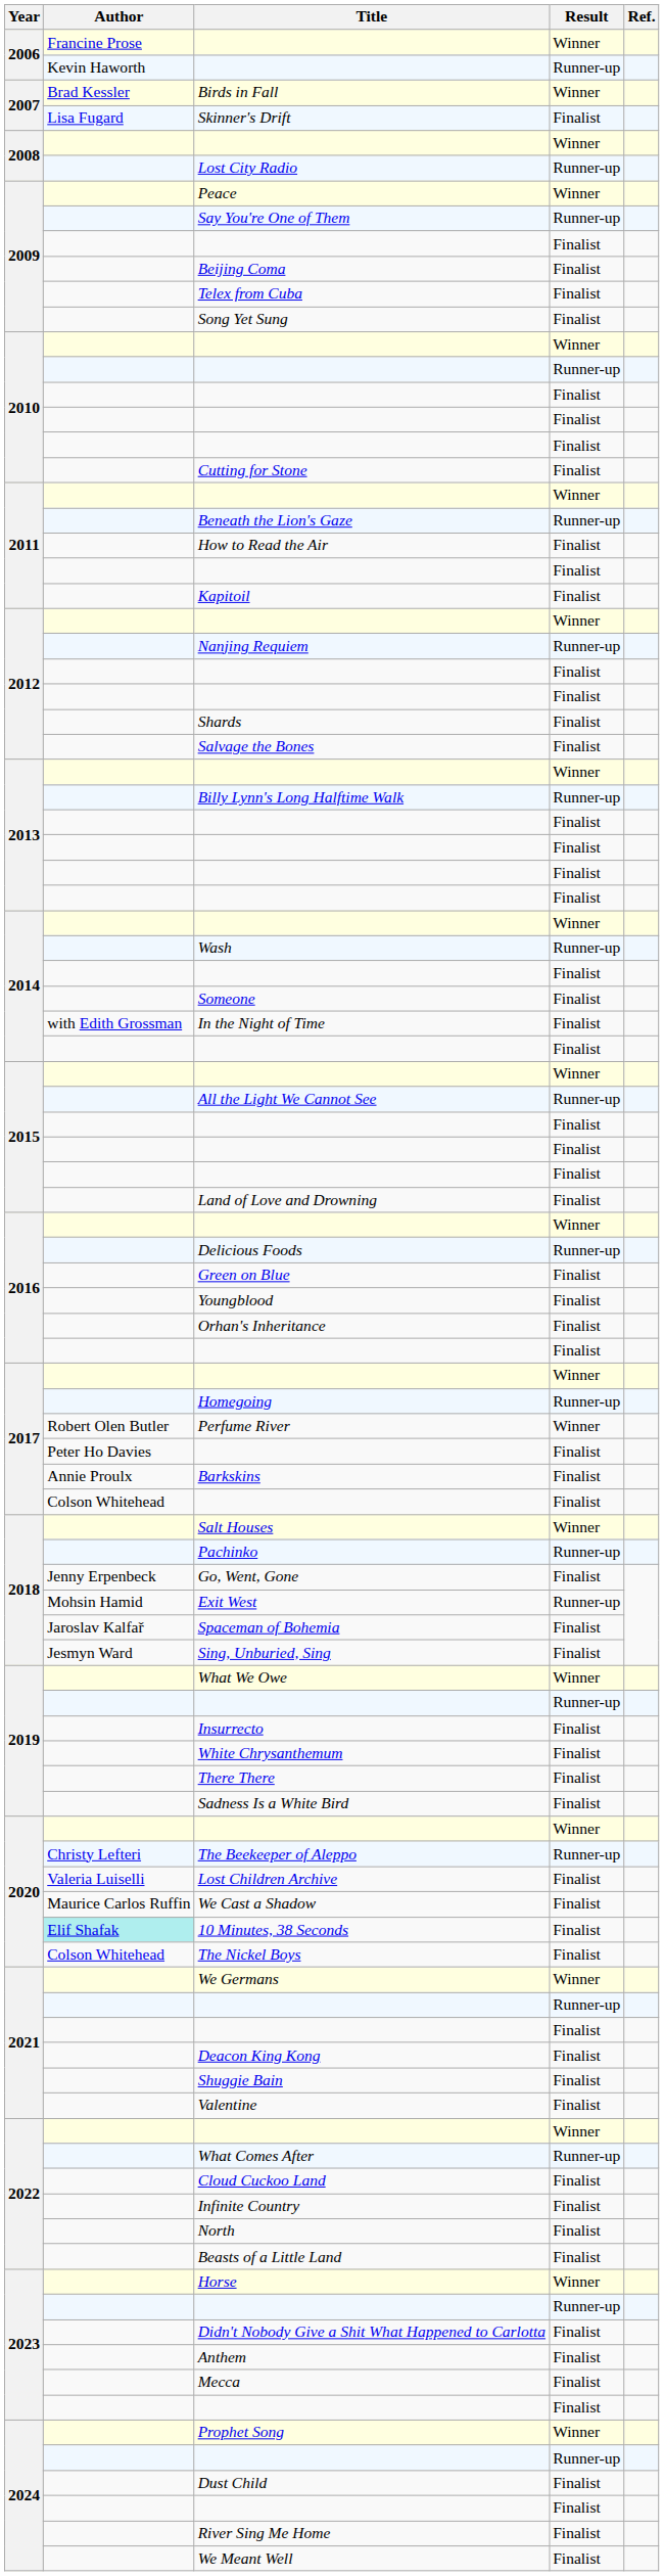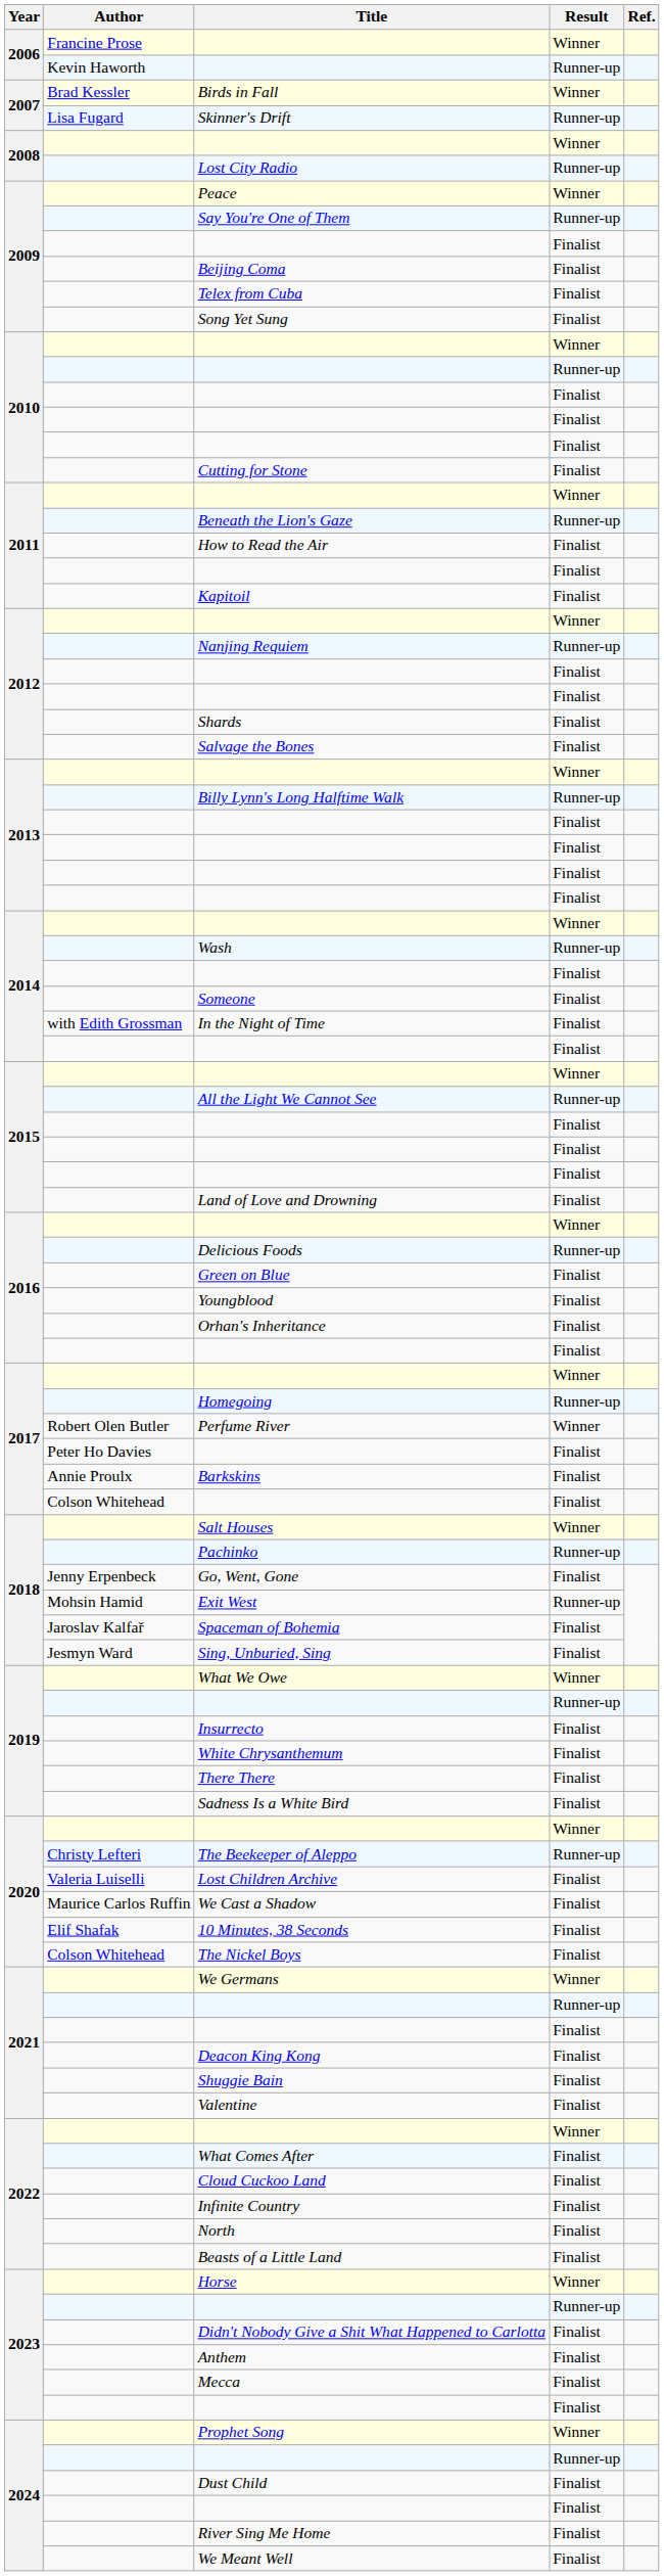 <table class="wikitable sortable mw-collapsible">
 <tr>
 <th>Year</th>
 <th>Author</th>
 <th>Title</th>
 <th>Result</th>
 <th>Ref.</th>
 </tr>
 <tr style="background:lightyellow">
 <th rowspan="2">2006</th>
 <td><a href='#'>Francine Prose</a></td>
 <td><em></em></td>
 <td>Winner</td>
 <td></td>
 </tr>
 <tr style="background:aliceblue;">
 <td>Kevin Haworth</td>
 <td><em></em></td>
 <td>Runner-up</td>
 <td></td>
 </tr>
 <tr style="background:lightyellow">
 <th rowspan="2">2007</th>
 <td><a href='#'>Brad Kessler</a></td>
 <td><em>Birds in Fall</em></td>
 <td>Winner</td>
 <td></td>
 </tr>
 <tr style="background:aliceblue;">
 <td><a href='#'>Lisa Fugard</a></td>
 <td><em>Skinner's Drift</em></td>
-<td>Finalist</td>
+<td>Runner-up</td>
 <td></td>
 </tr>
 <tr style="background:lightyellow">
 <th rowspan="2">2008</th>
 <td></td>
 <td><em></em></td>
 <td>Winner</td>
 <td></td>
 </tr>
 <tr style="background:aliceblue;">
 <td></td>
 <td><em><a href='#'>Lost City Radio</a></em></td>
 <td>Runner-up</td>
 <td></td>
 </tr>
 <tr style="background:lightyellow">
 <th rowspan="6">2009</th>
 <td></td>
 <td><em>Peace</em></td>
 <td>Winner</td>
 <td></td>
 </tr>
 <tr style="background:aliceblue;">
 <td></td>
 <td><em><a href='#'>Say You're One of Them</a></em></td>
 <td>Runner-up</td>
 <td></td>
 </tr>
 <tr>
 <td></td>
 <td><em></em></td>
 <td>Finalist</td>
 <td></td>
 </tr>
 <tr>
 <td></td>
 <td><em><a href='#'>Beijing Coma</a></em></td>
 <td>Finalist</td>
 <td></td>
 </tr>
 <tr>
 <td></td>
 <td><em><a href='#'>Telex from Cuba</a></em></td>
 <td>Finalist</td>
 <td></td>
 </tr>
 <tr>
 <td></td>
 <td><em>Song Yet Sung</em></td>
 <td>Finalist</td>
 <td></td>
 </tr>
 <tr style="background:lightyellow">
 <th rowspan="6">2010</th>
 <td></td>
 <td><em></em></td>
 <td>Winner</td>
 <td></td>
 </tr>
 <tr style="background:aliceblue;">
 <td></td>
 <td><em></em></td>
 <td>Runner-up</td>
 <td></td>
 </tr>
 <tr>
 <td></td>
 <td><em></em></td>
 <td>Finalist</td>
 <td></td>
 </tr>
 <tr>
 <td></td>
 <td><em></em></td>
 <td>Finalist</td>
 <td></td>
 </tr>
 <tr>
 <td></td>
 <td><em></em></td>
 <td>Finalist</td>
 <td></td>
 </tr>
 <tr>
 <td></td>
 <td><em><a href='#'>Cutting for Stone</a></em></td>
 <td>Finalist</td>
 <td></td>
 </tr>
 <tr style="background:lightyellow">
 <th rowspan="5">2011</th>
 <td></td>
 <td><em></em></td>
 <td>Winner</td>
 <td></td>
 </tr>
 <tr style="background:aliceblue;">
 <td></td>
 <td><em><a href='#'>Beneath the Lion's Gaze</a></em></td>
 <td>Runner-up</td>
 <td></td>
 </tr>
 <tr>
 <td></td>
 <td><em>How to Read the Air</em></td>
 <td>Finalist</td>
 <td></td>
 </tr>
 <tr>
 <td></td>
 <td><em></em></td>
 <td>Finalist</td>
 <td></td>
 </tr>
 <tr>
 <td></td>
 <td><em><a href='#'>Kapitoil</a></em></td>
 <td>Finalist</td>
 <td></td>
 </tr>
 <tr style="background:lightyellow">
 <th rowspan="6">2012</th>
 <td></td>
 <td><em></em></td>
 <td>Winner</td>
 <td></td>
 </tr>
 <tr style="background:aliceblue;">
 <td></td>
 <td><em><a href='#'>Nanjing Requiem</a></em></td>
 <td>Runner-up</td>
 <td></td>
 </tr>
 <tr>
 <td></td>
 <td><em></em></td>
 <td>Finalist</td>
 <td></td>
 </tr>
 <tr>
 <td></td>
 <td><em></em></td>
 <td>Finalist</td>
 <td></td>
 </tr>
 <tr>
 <td></td>
 <td><em>Shards</em></td>
 <td>Finalist</td>
 <td></td>
 </tr>
 <tr>
 <td></td>
 <td><em><a href='#'>Salvage the Bones</a></em></td>
 <td>Finalist</td>
 <td></td>
 </tr>
 <tr style="background:lightyellow">
 <th rowspan="6">2013</th>
 <td></td>
 <td><em></em></td>
 <td>Winner</td>
 <td></td>
 </tr>
 <tr style="background:aliceblue;">
 <td></td>
 <td><em><a href='#'>Billy Lynn's Long Halftime Walk</a></em></td>
 <td>Runner-up</td>
 <td></td>
 </tr>
 <tr>
 <td></td>
 <td><em></em></td>
 <td>Finalist</td>
 <td></td>
 </tr>
 <tr>
 <td></td>
 <td><em></em></td>
 <td>Finalist</td>
 <td></td>
 </tr>
 <tr>
 <td></td>
 <td><em></em></td>
 <td>Finalist</td>
 <td></td>
 </tr>
 <tr>
 <td></td>
 <td><em></em></td>
 <td>Finalist</td>
 <td></td>
 </tr>
 <tr style="background:lightyellow">
 <th rowspan="6">2014</th>
 <td></td>
 <td><em></em></td>
 <td>Winner</td>
 <td></td>
 </tr>
 <tr style="background:aliceblue;">
 <td></td>
 <td><em>Wash</em></td>
 <td>Runner-up</td>
 <td></td>
 </tr>
 <tr>
 <td></td>
 <td><em></em></td>
 <td>Finalist</td>
 <td></td>
 </tr>
 <tr>
 <td></td>
 <td><em><a href='#'>Someone</a></em></td>
 <td>Finalist</td>
 <td></td>
 </tr>
 <tr>
 <td> with <a href='#'>Edith Grossman</a></td>
 <td><em>In the Night of Time</em></td>
 <td>Finalist</td>
 <td></td>
 </tr>
 <tr>
 <td></td>
 <td><em></em></td>
 <td>Finalist</td>
 <td></td>
 </tr>
 <tr style="background:lightyellow">
 <th rowspan="6">2015</th>
 <td></td>
 <td><em></em></td>
 <td>Winner</td>
 <td></td>
 </tr>
 <tr style="background:aliceblue;">
 <td></td>
 <td><em><a href='#'>All the Light We Cannot See</a></em></td>
 <td>Runner-up</td>
 <td></td>
 </tr>
 <tr>
 <td></td>
 <td><em></em></td>
 <td>Finalist</td>
 <td></td>
 </tr>
 <tr>
 <td></td>
 <td><em></em></td>
 <td>Finalist</td>
 <td></td>
 </tr>
 <tr>
 <td></td>
 <td><em></em></td>
 <td>Finalist</td>
 <td></td>
 </tr>
 <tr>
 <td></td>
 <td><em>Land of Love and Drowning</em></td>
 <td>Finalist</td>
 <td></td>
 </tr>
 <tr style="background:lightyellow">
 <th rowspan="6">2016</th>
 <td></td>
 <td><em></em></td>
 <td>Winner</td>
 <td></td>
 </tr>
 <tr style="background:aliceblue;">
 <td></td>
 <td><em>Delicious Foods</em></td>
 <td>Runner-up</td>
 <td></td>
 </tr>
 <tr>
 <td></td>
 <td><em><a href='#'>Green on Blue</a></em></td>
 <td>Finalist</td>
 <td></td>
 </tr>
 <tr>
 <td></td>
 <td><em>Youngblood</em></td>
 <td>Finalist</td>
 <td></td>
 </tr>
 <tr>
 <td></td>
 <td><em>Orhan's Inheritance</em></td>
 <td>Finalist</td>
 <td></td>
 </tr>
 <tr>
 <td></td>
 <td><em></em></td>
 <td>Finalist</td>
 <td></td>
 </tr>
 <tr style="background:lightyellow">
 <th rowspan="6">2017</th>
 <td></td>
 <td><em></em></td>
 <td>Winner</td>
 <td></td>
 </tr>
 <tr style="background:aliceblue;">
 <td></td>
 <td><em><a href='#'>Homegoing</a></em></td>
 <td>Runner-up</td>
 <td></td>
 </tr>
 <tr>
 <td>Robert Olen Butler</td>
 <td><em>Perfume River</em></td>
 <td>Winner</td>
 <td></td>
 </tr>
 <tr>
 <td>Peter Ho Davies</td>
 <td><em></em></td>
 <td>Finalist</td>
 <td></td>
 </tr>
 <tr>
 <td>Annie Proulx</td>
 <td><em><a href='#'>Barkskins</a></em></td>
 <td>Finalist</td>
 <td></td>
 </tr>
 <tr>
 <td>Colson Whitehead</td>
 <td><em></em></td>
 <td>Finalist</td>
 <td></td>
 </tr>
 <tr style="background:lightyellow">
 <th rowspan="6">2018</th>
 <td></td>
 <td><em><a href='#'>Salt Houses</a></em></td>
 <td>Winner</td>
 <td></td>
 </tr>
 <tr style="background:aliceblue;">
 <td></td>
 <td><em><a href='#'>Pachinko</a></em></td>
 <td>Runner-up</td>
 <td></td>
 </tr>
 <tr>
 <td>Jenny Erpenbeck</td>
 <td><em>Go, Went, Gone</em></td>
 <td>Finalist</td>
 <td rowspan="4"></td>
 </tr>
 <tr>
 <td>Mohsin Hamid</td>
 <td><em><a href='#'>Exit West</a></em></td>
 <td>Runner-up</td>
 </tr>
 <tr>
 <td>Jaroslav Kalfař</td>
 <td><em><a href='#'>Spaceman of Bohemia</a></em></td>
 <td>Finalist</td>
 </tr>
 <tr>
 <td>Jesmyn Ward</td>
 <td><em><a href='#'>Sing, Unburied, Sing</a></em></td>
 <td>Finalist</td>
 </tr>
 <tr style="background:lightyellow">
 <th rowspan="6">2019</th>
 <td></td>
 <td><em>What We Owe</em></td>
 <td>Winner</td>
 <td></td>
 </tr>
 <tr style="background:aliceblue;">
 <td></td>
 <td><em></em></td>
 <td>Runner-up</td>
 <td></td>
 </tr>
 <tr>
 <td></td>
 <td><em><a href='#'>Insurrecto</a></em></td>
 <td>Finalist</td>
 <td></td>
 </tr>
 <tr>
 <td></td>
 <td><em><a href='#'>White Chrysanthemum</a></em></td>
 <td>Finalist</td>
 <td></td>
 </tr>
 <tr>
 <td></td>
 <td><em><a href='#'>There There</a></em></td>
 <td>Finalist</td>
 <td></td>
 </tr>
 <tr>
 <td></td>
 <td><em>Sadness Is a White Bird</em></td>
 <td>Finalist</td>
 <td></td>
 </tr>
 <tr style="background:lightyellow">
 <th rowspan="6">2020</th>
 <td></td>
 <td><em></em></td>
 <td>Winner</td>
 <td></td>
 </tr>
 <tr style="background:aliceblue;">
 <td><a href='#'>Christy Lefteri</a></td>
 <td><em><a href='#'>The Beekeeper of Aleppo</a></em></td>
 <td>Runner-up</td>
 <td></td>
 </tr>
 <tr>
 <td><a href='#'>Valeria Luiselli</a></td>
 <td><em><a href='#'>Lost Children Archive</a></em></td>
 <td>Finalist</td>
 <td></td>
 </tr>
 <tr>
 <td>Maurice Carlos Ruffin</td>
 <td><em>We Cast a Shadow</em></td>
 <td>Finalist</td>
 <td></td>
 </tr>
 <tr>
-<td style="background: paleturquoise;"><a href='#'>Elif Shafak</a></td>
+<td><a href='#'>Elif Shafak</a></td>
 <td><a href='#'><em>10 Minutes, 38 Seconds</em></a></td>
 <td>Finalist</td>
 <td></td>
 </tr>
 <tr>
 <td><a href='#'>Colson Whitehead</a></td>
 <td><em><a href='#'>The Nickel Boys</a></em></td>
 <td>Finalist</td>
 <td></td>
 </tr>
 <tr style="background:lightyellow">
 <th rowspan="6">2021</th>
 <td></td>
 <td><em>We Germans</em></td>
 <td>Winner</td>
 <td></td>
 </tr>
 <tr style="background:aliceblue;">
 <td></td>
 <td><em></em></td>
 <td>Runner-up</td>
 <td></td>
 </tr>
 <tr>
 <td></td>
 <td><em></em></td>
 <td>Finalist</td>
 <td></td>
 </tr>
 <tr>
 <td></td>
 <td><em><a href='#'>Deacon King Kong</a></em></td>
 <td>Finalist</td>
 <td></td>
 </tr>
 <tr>
 <td></td>
 <td><em><a href='#'>Shuggie Bain</a></em></td>
 <td>Finalist</td>
 <td></td>
 </tr>
 <tr>
 <td></td>
 <td><em>Valentine</em></td>
 <td>Finalist</td>
 <td></td>
 </tr>
 <tr style="background:lightyellow">
 <th rowspan="6">2022</th>
 <td></td>
 <td><em></em></td>
 <td>Winner</td>
 <td></td>
 </tr>
 <tr style="background:aliceblue;">
 <td></td>
 <td><em>What Comes After</em></td>
-<td>Runner-up</td>
+<td>Finalist</td>
 <td></td>
 </tr>
 <tr>
 <td></td>
 <td><em><a href='#'>Cloud Cuckoo Land</a></em></td>
 <td>Finalist</td>
 <td></td>
 </tr>
 <tr>
 <td></td>
 <td><em>Infinite Country</em></td>
 <td>Finalist</td>
 <td></td>
 </tr>
 <tr>
 <td></td>
 <td><em>North</em></td>
 <td>Finalist</td>
 <td></td>
 </tr>
 <tr>
 <td></td>
 <td><em>Beasts of a Little Land</em></td>
 <td>Finalist</td>
 <td></td>
 </tr>
 <tr style="background:lightyellow">
 <th rowspan="6">2023</th>
 <td></td>
 <td><em><a href='#'>Horse</a></em></td>
 <td>Winner</td>
 <td></td>
 </tr>
 <tr style="background:aliceblue;">
 <td></td>
 <td><em></em></td>
 <td>Runner-up</td>
 <td></td>
 </tr>
 <tr>
 <td></td>
 <td><em><a href='#'>Didn't Nobody Give a Shit What Happened to Carlotta</a></em></td>
 <td>Finalist</td>
 <td></td>
 </tr>
 <tr>
 <td></td>
 <td><em>Anthem</em></td>
 <td>Finalist</td>
 <td></td>
 </tr>
 <tr>
 <td></td>
 <td><em>Mecca</em></td>
 <td>Finalist</td>
 <td></td>
 </tr>
 <tr>
 <td></td>
 <td><em></em></td>
 <td>Finalist</td>
 <td></td>
 </tr>
 <tr style="background:lightyellow">
 <th rowspan="6">2024</th>
 <td></td>
 <td><em><a href='#'>Prophet Song</a></em></td>
 <td>Winner</td>
 <td></td>
 </tr>
 <tr style="background:aliceblue;">
 <td></td>
 <td><em></em></td>
 <td>Runner-up</td>
 <td></td>
 </tr>
 <tr>
 <td></td>
 <td><em>Dust Child</em></td>
 <td>Finalist</td>
 <td></td>
 </tr>
 <tr>
 <td></td>
 <td><em></em></td>
 <td>Finalist</td>
 <td></td>
 </tr>
 <tr>
 <td></td>
 <td><em>River Sing Me Home</em></td>
 <td>Finalist</td>
 <td></td>
 </tr>
 <tr>
 <td></td>
 <td><em>We Meant Well</em></td>
 <td>Finalist</td>
 <td></td>
 </tr>
 </table>
